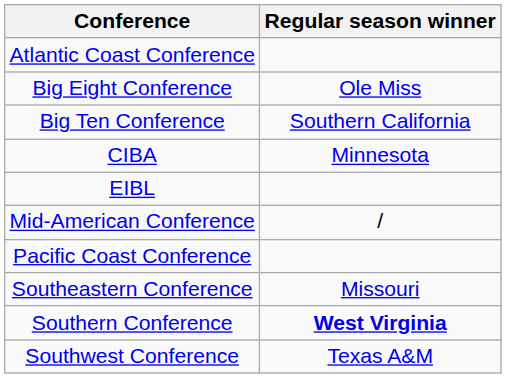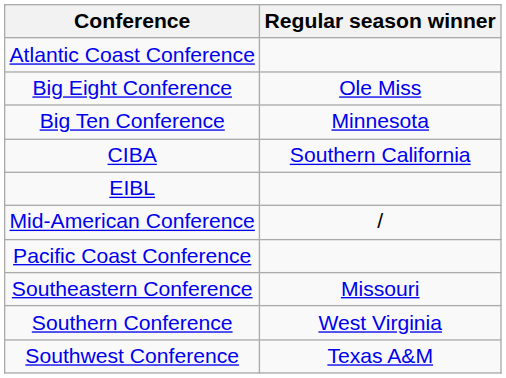 <table class="wikitable" style="text-align:center;">
 <tr>
 <th>Conference</th>
 <th>Regular season winner</th>
 </tr>
 <tr>
 <td><a href='#'>Atlantic Coast Conference</a></td>
 <td></td>
 </tr>
 <tr>
 <td><a href='#'>Big Eight Conference</a></td>
 <td><a href='#'>Ole Miss</a></td>
 </tr>
 <tr>
 <td><a href='#'>Big Ten Conference</a></td>
-<td><a href='#'>Southern California</a></td>
+<td><a href='#'>Minnesota</a></td>
 </tr>
 <tr>
 <td><a href='#'>CIBA</a></td>
-<td><a href='#'>Minnesota</a></td>
+<td><a href='#'>Southern California</a></td>
 </tr>
 <tr>
 <td><a href='#'>EIBL</a></td>
 <td></td>
 </tr>
 <tr>
 <td><a href='#'>Mid-American Conference</a></td>
 <td>/</td>
 </tr>
 <tr>
 <td><a href='#'>Pacific Coast Conference</a></td>
 <td></td>
 </tr>
 <tr>
 <td><a href='#'>Southeastern Conference</a></td>
 <td><a href='#'>Missouri</a></td>
 </tr>
 <tr>
 <td><a href='#'>Southern Conference</a></td>
-<td><strong><a href='#'>West Virginia</a></strong></td>
+<td><a href='#'>West Virginia</a></td>
 </tr>
 <tr>
 <td><a href='#'>Southwest Conference</a></td>
 <td><a href='#'>Texas A&M</a></td>
 </tr>
 </table>
